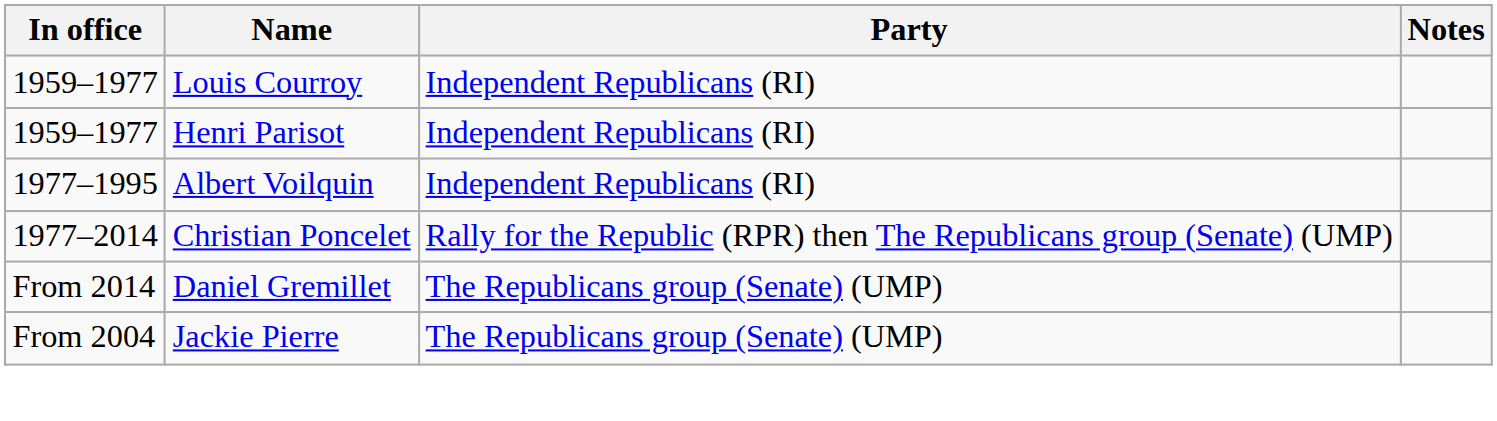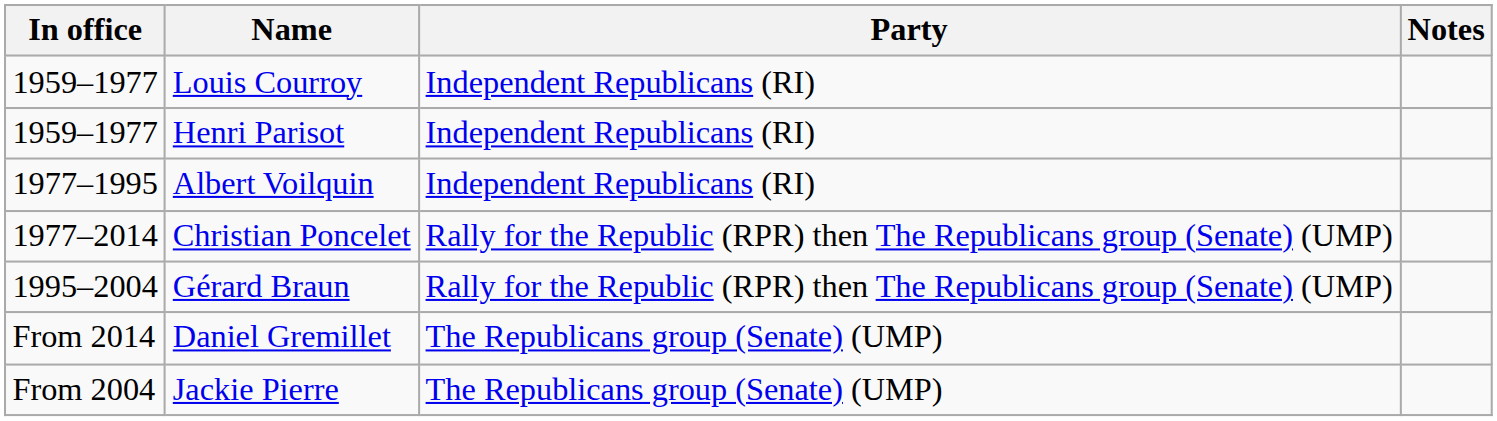 <table class="wikitable sortable">
 <tr>
 <th>In office</th>
 <th>Name</th>
 <th>Party</th>
 <th>Notes</th>
 </tr>
 <tr>
 <td>1959–1977</td>
 <td><a href='#'>Louis Courroy</a></td>
 <td><a href='#'>Independent Republicans</a> (RI)</td>
 <td></td>
 </tr>
 <tr>
 <td>1959–1977</td>
 <td><a href='#'>Henri Parisot</a></td>
 <td><a href='#'>Independent Republicans</a> (RI)</td>
 <td></td>
 </tr>
 <tr>
 <td>1977–1995</td>
 <td><a href='#'>Albert Voilquin</a></td>
 <td><a href='#'>Independent Republicans</a> (RI)</td>
 <td></td>
 </tr>
 <tr>
 <td>1977–2014</td>
 <td><a href='#'>Christian Poncelet</a></td>
 <td><a href='#'>Rally for the Republic</a> (RPR) then <a href='#'>The Republicans group (Senate)</a> (UMP)</td>
 <td></td>
 </tr>
 <tr>
+<td>1995–2004</td>
+<td><a href='#'>Gérard Braun</a></td>
+<td><a href='#'>Rally for the Republic</a> (RPR) then  <a href='#'>The Republicans group (Senate)</a> (UMP)</td>
+<td></td>
+</tr>
+<tr>
 <td>From 2014</td>
 <td><a href='#'>Daniel Gremillet</a></td>
 <td><a href='#'>The Republicans group (Senate)</a> (UMP)</td>
 <td></td>
 </tr>
 <tr>
 <td>From 2004</td>
 <td><a href='#'>Jackie Pierre</a></td>
 <td><a href='#'>The Republicans group (Senate)</a> (UMP)</td>
 <td></td>
 </tr>
 </table>
